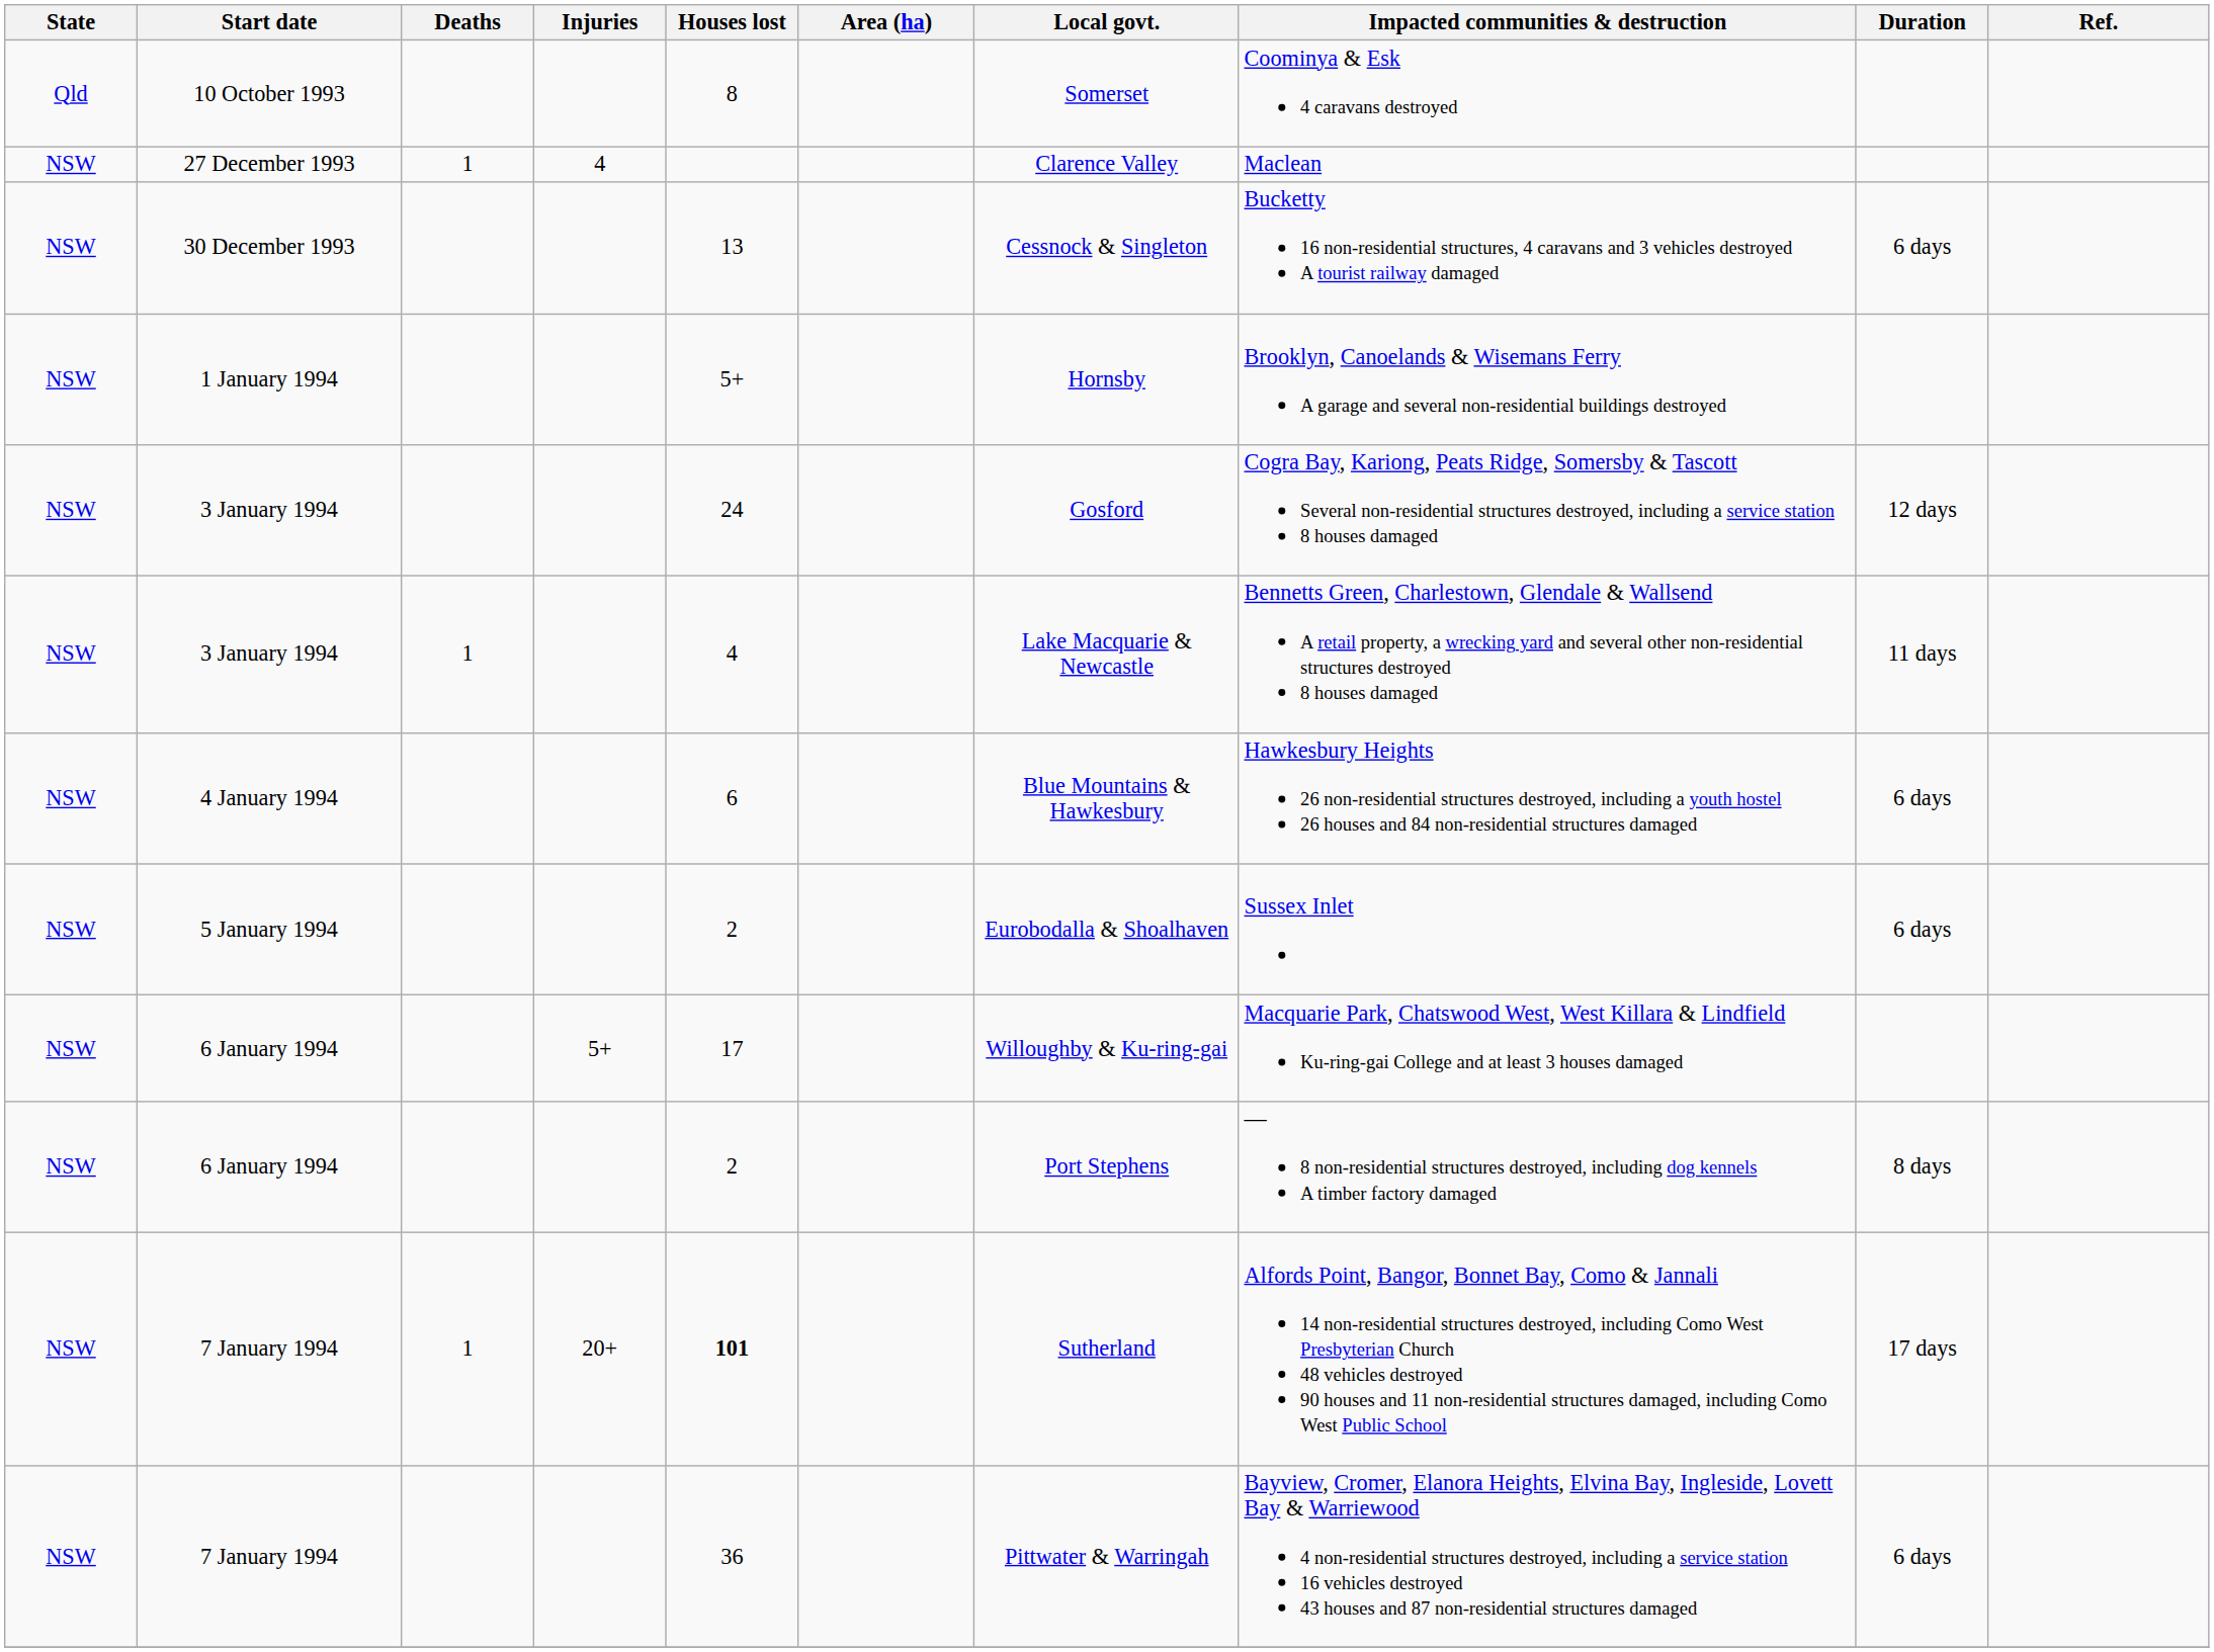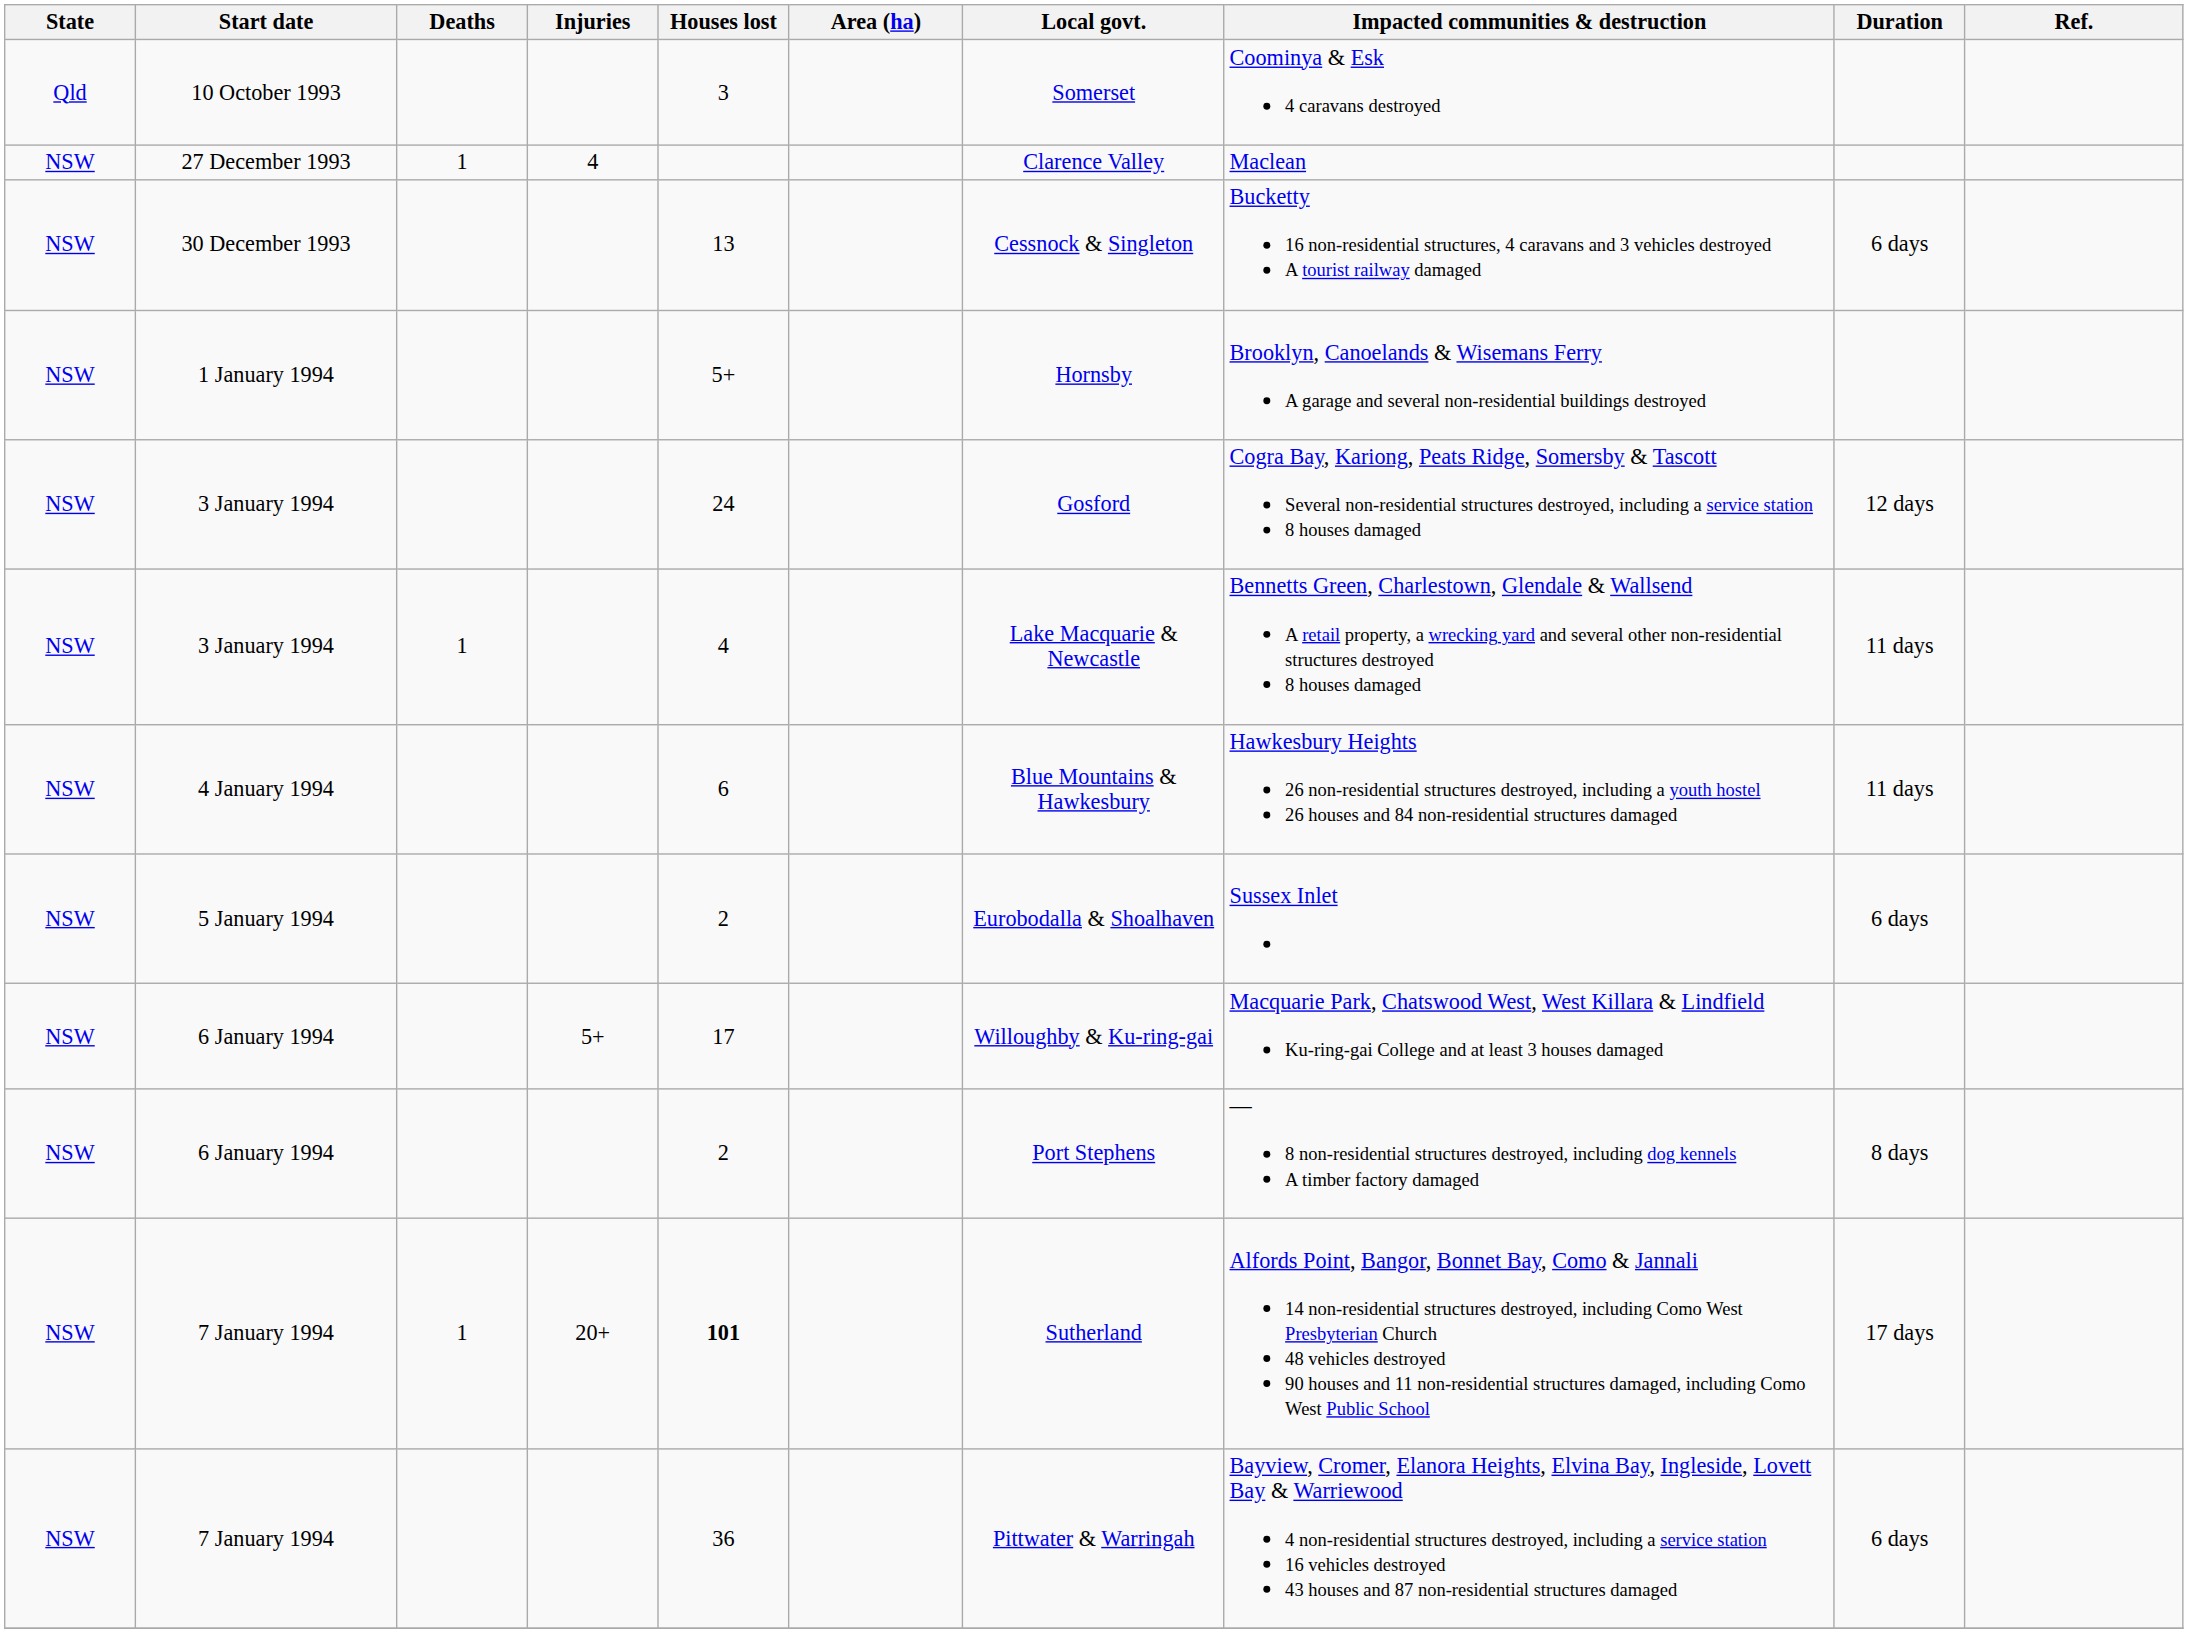 <table class="wikitable sortable">
 <tr>
 <th scope="col" width="6%" align="center">State</th>
 <th scope="col" width="12%" align="center">Start date</th>
 <th scope="col" width="6%" align="center">Deaths</th>
 <th scope="col" width="6%" align="center">Injuries</th>
 <th scope="col" width="6%" align="center">Houses lost</th>
 <th scope="col" width="8%" align="center">Area (<a href='#'>ha</a>)</th>
 <th scope="col" width="12%" align="center">Local govt.</th>
 <th scope="col" align="center" class="unsortable">Impacted communities & destruction</th>
 <th scope="col" width="6%" align="center" class="unsortable">Duration</th>
 <th scope="col" width="10%" align="center" class="unsortable">Ref.</th>
 </tr>
 <tr>
 <td style="text-align:center;"><a href='#'>Qld</a></td>
 <td style="text-align:center;">10 October 1993</td>
 <td style="text-align:center;"></td>
 <td style="text-align:center;"></td>
-<td style="text-align:center;">8</td>
+<td style="text-align:center;">3</td>
 <td style="text-align:center;"></td>
 <td style="text-align:center;"><a href='#'>Somerset</a></td>
 <td><a href='#'>Coominya</a> & <a href='#'>Esk</a><br><ul><li><small>4 caravans destroyed</small></li></ul></td>
 <td style="text-align:center;"></td>
 <td style="text-align:center;"></td>
 </tr>
 <tr>
 <td style="text-align:center;"><a href='#'>NSW</a></td>
 <td style="text-align:center;">27 December 1993</td>
 <td style="text-align:center;">1</td>
 <td style="text-align:center;">4</td>
 <td style="text-align:center;"></td>
 <td style="text-align:center;"></td>
 <td style="text-align:center;"><a href='#'>Clarence Valley</a></td>
 <td><a href='#'>Maclean</a></td>
 <td style="text-align:center;"></td>
 <td style="text-align:center;"></td>
 </tr>
 <tr>
 <td style="text-align:center;"><a href='#'>NSW</a></td>
 <td style="text-align:center;">30 December 1993</td>
 <td style="text-align:center;"></td>
 <td style="text-align:center;"></td>
 <td style="text-align:center;">13</td>
 <td style="text-align:center;"></td>
 <td style="text-align:center;"><a href='#'>Cessnock</a> & <a href='#'>Singleton</a></td>
 <td><a href='#'>Bucketty</a><br><ul><li><small>16 non-residential structures, 4 caravans and 3 vehicles destroyed</small></li><li><small>A <a href='#'>tourist railway</a> damaged</small></li></ul></td>
 <td style="text-align:center;">6 days</td>
 <td style="text-align:center;"></td>
 </tr>
 <tr>
 <td style="text-align:center;"><a href='#'>NSW</a></td>
 <td style="text-align:center;">1 January 1994</td>
 <td style="text-align:center;"></td>
 <td style="text-align:center;"></td>
 <td style="text-align:center;">5+</td>
 <td style="text-align:center;"></td>
 <td style="text-align:center;"><a href='#'>Hornsby</a></td>
 <td><br><a href='#'>Brooklyn</a>, <a href='#'>Canoelands</a> & <a href='#'>Wisemans Ferry</a><ul><li><small>A garage and several non-residential buildings destroyed</small></li></ul></td>
 <td style="text-align:center;"></td>
 <td style="text-align:center;"></td>
 </tr>
 <tr>
 <td style="text-align:center;"><a href='#'>NSW</a></td>
 <td style="text-align:center;">3 January 1994</td>
 <td style="text-align:center;"></td>
 <td style="text-align:center;"></td>
 <td style="text-align:center;">24</td>
 <td style="text-align:center;"></td>
 <td style="text-align:center;"><a href='#'>Gosford</a></td>
 <td><a href='#'>Cogra Bay</a>, <a href='#'>Kariong</a>, <a href='#'>Peats Ridge</a>, <a href='#'>Somersby</a> & <a href='#'>Tascott</a><br><ul><li><small>Several non-residential structures destroyed, including a <a href='#'>service station</a></small></li><li><small>8 houses damaged</small></li></ul></td>
 <td style="text-align:center;">12 days</td>
 <td style="text-align:center;"></td>
 </tr>
 <tr>
 <td style="text-align:center;"><a href='#'>NSW</a></td>
 <td style="text-align:center;">3 January 1994</td>
 <td style="text-align:center;">1</td>
 <td style="text-align:center;"></td>
 <td style="text-align:center;">4</td>
 <td style="text-align:center;"></td>
 <td style="text-align:center;"><a href='#'>Lake Macquarie</a> & <a href='#'>Newcastle</a></td>
 <td><a href='#'>Bennetts Green</a>, <a href='#'>Charlestown</a>, <a href='#'>Glendale</a> & <a href='#'>Wallsend</a><br><ul><li><small>A <a href='#'>retail</a> property, a <a href='#'>wrecking yard</a> and several other non-residential structures destroyed</small></li><li><small>8 houses damaged</small></li></ul></td>
 <td style="text-align:center;">11 days</td>
 <td style="text-align:center;"></td>
 </tr>
 <tr>
 <td style="text-align:center;"><a href='#'>NSW</a></td>
 <td style="text-align:center;">4 January 1994</td>
 <td style="text-align:center;"></td>
 <td style="text-align:center;"></td>
 <td style="text-align:center;">6</td>
 <td style="text-align:center;"></td>
 <td style="text-align:center;"><a href='#'>Blue Mountains</a> & <a href='#'>Hawkesbury</a></td>
 <td><a href='#'>Hawkesbury Heights</a><br><ul><li><small>26 non-residential structures destroyed, including a <a href='#'>youth hostel</a></small></li><li><small>26 houses and 84 non-residential structures damaged</small></li></ul></td>
-<td style="text-align:center;">6 days</td>
+<td style="text-align:center;">11 days</td>
 <td style="text-align:center;"></td>
 </tr>
 <tr>
 <td style="text-align:center;"><a href='#'>NSW</a></td>
 <td style="text-align:center;">5 January 1994</td>
 <td style="text-align:center;"></td>
 <td style="text-align:center;"></td>
 <td style="text-align:center;">2</td>
 <td style="text-align:center;"></td>
 <td style="text-align:center;"><a href='#'>Eurobodalla</a> & <a href='#'>Shoalhaven</a></td>
 <td><br><a href='#'>Sussex Inlet</a><ul><li></li></ul></td>
 <td style="text-align:center;">6 days</td>
 <td style="text-align:center;"></td>
 </tr>
 <tr>
 <td style="text-align:center;"><a href='#'>NSW</a></td>
 <td style="text-align:center;">6 January 1994</td>
 <td style="text-align:center;"></td>
 <td style="text-align:center;">5+</td>
 <td style="text-align:center;">17</td>
 <td style="text-align:center;"></td>
 <td style="text-align:center;"><a href='#'>Willoughby</a> & <a href='#'>Ku-ring-gai</a></td>
 <td><a href='#'>Macquarie Park</a>, <a href='#'>Chatswood West</a>, <a href='#'>West Killara</a> & <a href='#'>Lindfield</a><br><ul><li><small>Ku-ring-gai College and at least 3 houses damaged</small></li></ul></td>
 <td style="text-align:center;"></td>
 <td style="text-align:center;"></td>
 </tr>
 <tr>
 <td style="text-align:center;"><a href='#'>NSW</a></td>
 <td style="text-align:center;">6 January 1994</td>
 <td style="text-align:center;"></td>
 <td style="text-align:center;"></td>
 <td style="text-align:center;">2</td>
 <td style="text-align:center;"></td>
 <td style="text-align:center;"><a href='#'>Port Stephens</a></td>
 <td>—<br><ul><li><small>8 non-residential structures destroyed, including <a href='#'>dog kennels</a></small></li><li><small>A timber factory damaged</small></li></ul></td>
 <td style="text-align:center;">8 days</td>
 <td style="text-align:center;"></td>
 </tr>
 <tr>
 <td style="text-align:center;"><a href='#'>NSW</a></td>
 <td style="text-align:center;">7 January 1994</td>
 <td style="text-align:center;">1</td>
 <td style="text-align:center;">20+</td>
 <td style="text-align:center;"><strong>101</strong></td>
 <td style="text-align:center;"></td>
 <td style="text-align:center;"><a href='#'>Sutherland</a></td>
 <td><br><a href='#'>Alfords Point</a>, <a href='#'>Bangor</a>, <a href='#'>Bonnet Bay</a>, <a href='#'>Como</a> & <a href='#'>Jannali</a><ul><li><small>14 non-residential structures destroyed, including Como West <a href='#'>Presbyterian</a> Church</small></li><li><small>48 vehicles destroyed</small></li><li><small>90 houses and 11 non-residential structures damaged, including Como West <a href='#'>Public School</a></small></li></ul></td>
 <td style="text-align:center;">17 days</td>
 <td style="text-align:center;"></td>
 </tr>
 <tr>
 <td style="text-align:center;"><a href='#'>NSW</a></td>
 <td style="text-align:center;">7 January 1994</td>
 <td style="text-align:center;"></td>
 <td style="text-align:center;"></td>
 <td style="text-align:center;">36</td>
 <td style="text-align:center;"></td>
 <td style="text-align:center;"><a href='#'>Pittwater</a> & <a href='#'>Warringah</a></td>
 <td><a href='#'>Bayview</a>, <a href='#'>Cromer</a>, <a href='#'>Elanora Heights</a>, <a href='#'>Elvina Bay</a>, <a href='#'>Ingleside</a>, <a href='#'>Lovett Bay</a> & <a href='#'>Warriewood</a><br><ul><li><small>4 non-residential structures destroyed, including a <a href='#'>service station</a></small></li><li><small>16 vehicles destroyed</small></li><li><small>43 houses and 87 non-residential structures damaged</small></li></ul></td>
 <td style="text-align:center;">6 days</td>
 <td style="text-align:center;"></td>
 </tr>
 <tr>
 </tr>
 </table>
